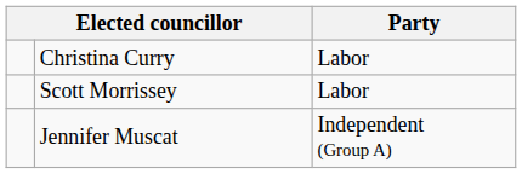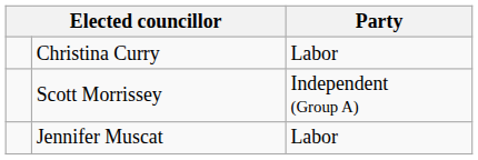 <table class="wikitable" style="float:right;clear:right;width:30%">
 <tr>
 <th colspan="2">Elected councillor</th>
 <th>Party</th>
 </tr>
 <tr>
 <td> </td>
 <td>Christina Curry</td>
 <td>Labor</td>
 </tr>
 <tr>
 <td> </td>
 <td>Scott Morrissey</td>
-<td>Labor</td>
+<td>Independent <br> <small> (Group A) </small></td>
 </tr>
 <tr>
 <td> </td>
 <td>Jennifer Muscat</td>
-<td>Independent <br> <small> (Group A) </small></td>
+<td>Labor</td>
 </tr>
 </table>
